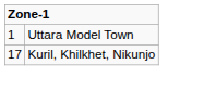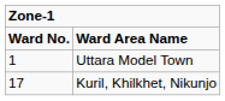 <table class="wikitable">
 <tr>
 <td colspan="2"><strong>Zone-1</strong></td>
+</tr>
+<tr>
+<td><strong>Ward No.</strong></td>
+<td><strong>Ward Area  Name</strong></td>
 </tr>
 <tr>
 <td>1</td>
 <td>Uttara Model  Town</td>
 </tr>
 <tr>
 <td>17</td>
 <td>Kuril,  Khilkhet, Nikunjo</td>
 </tr>
 </table>
